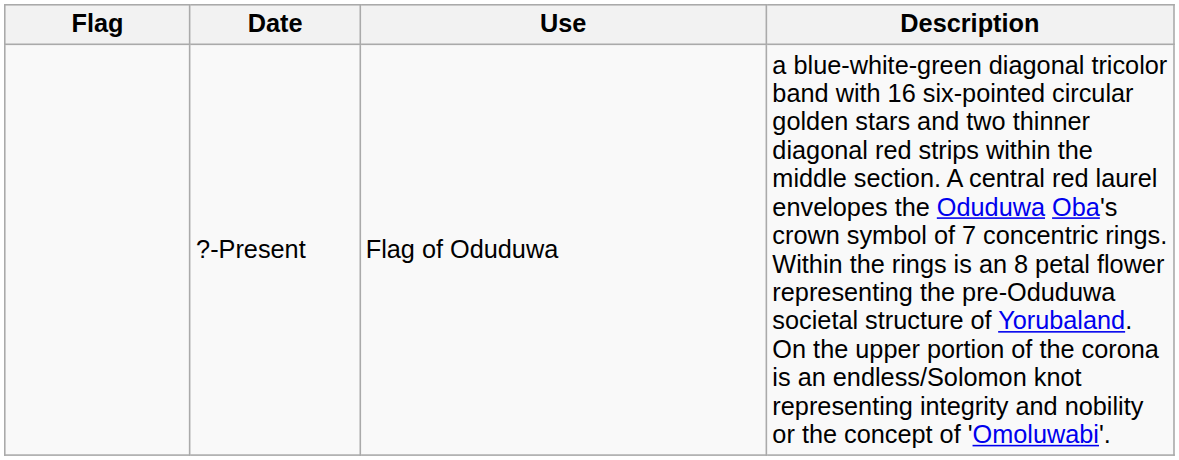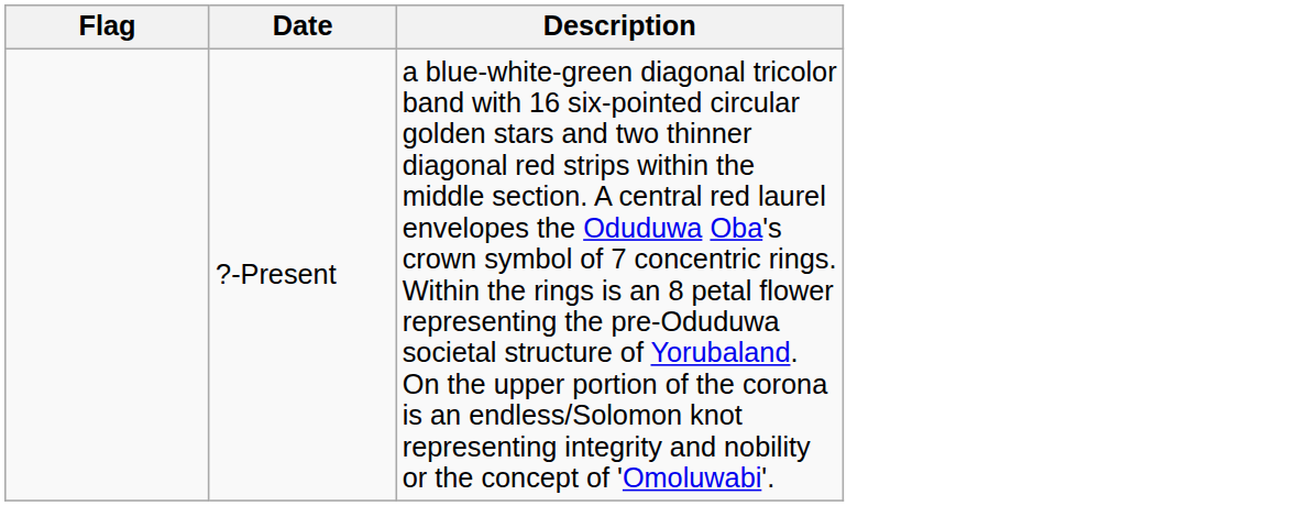 <table class="wikitable">
 <tr>
 <th style="width:110px;">Flag</th>
 <th style="width:100px;">Date</th>
-<th style="width:250px;">Use</th>
 <th style="width:250px;">Description</th>
 </tr>
 <tr>
 <td></td>
 <td>?-Present</td>
-<td>Flag of Oduduwa</td>
 <td>a blue-white-green diagonal tricolor band with 16 six-pointed circular golden stars and two thinner diagonal red strips within the middle section. A central red laurel envelopes the <a href='#'>Oduduwa</a> <a href='#'>Oba</a>'s crown symbol of 7 concentric rings. Within the rings is an 8 petal flower representing the pre-Oduduwa societal structure of <a href='#'>Yorubaland</a>. On the upper portion of the corona is an endless/Solomon knot representing integrity and nobility or the concept of '<a href='#'>Omoluwabi</a>'.</td>
 </tr>
 </table>
